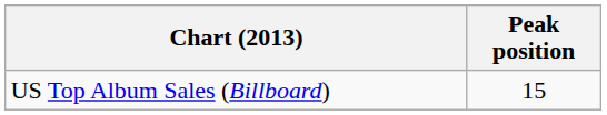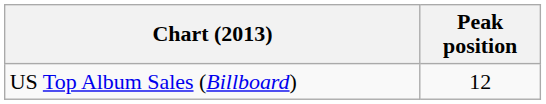 <table class="wikitable sortable plainrowheaders">
 <tr>
 <th style="width:18.5em;">Chart (2013)</th>
 <th style="width:5em;">Peak<br>position</th>
 </tr>
 <tr>
 <td align="left">US <a href='#'>Top Album Sales</a> (<em><a href='#'>Billboard</a></em>)</td>
-<td align="center">15</td>
+<td align="center">12</td>
 </tr>
 </table>
